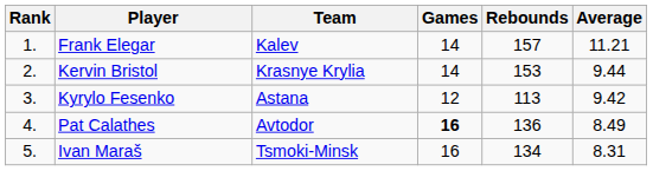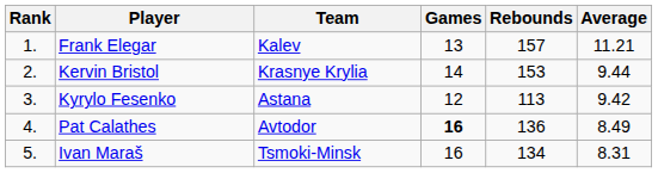 <table class="wikitable" style="text-align: center;">
 <tr>
 <th>Rank</th>
 <th width=180>Player</th>
 <th width=150>Team</th>
 <th width=50>Games</th>
 <th width=75>Rebounds</th>
 <th width=50>Average</th>
 </tr>
 <tr>
 <td>1.</td>
 <td align="left"> <a href='#'>Frank Elegar</a></td>
 <td align="left"> <a href='#'>Kalev</a></td>
-<td>14</td>
+<td>13</td>
 <td>157</td>
 <td>11.21</td>
 </tr>
 <tr>
 <td>2.</td>
 <td align="left"> <a href='#'>Kervin Bristol</a></td>
 <td align="left"> <a href='#'>Krasnye Krylia</a></td>
 <td>14</td>
 <td>153</td>
 <td>9.44</td>
 </tr>
 <tr>
 <td>3.</td>
 <td align="left"> <a href='#'>Kyrylo Fesenko</a></td>
 <td align="left"> <a href='#'>Astana</a></td>
 <td>12</td>
 <td>113</td>
 <td>9.42</td>
 </tr>
 <tr>
 <td>4.</td>
 <td align="left"> <a href='#'>Pat Calathes</a></td>
 <td align="left"> <a href='#'>Avtodor</a></td>
 <td><strong>16</strong></td>
 <td>136</td>
 <td>8.49</td>
 </tr>
 <tr>
 <td>5.</td>
 <td align="left"> <a href='#'>Ivan Maraš</a></td>
 <td align="left"> <a href='#'>Tsmoki-Minsk</a></td>
 <td>16</td>
 <td>134</td>
 <td>8.31</td>
 </tr>
 </table>
